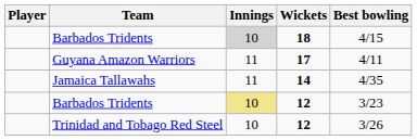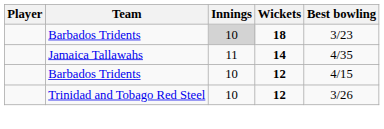 <table class="wikitable" style="text-align: center;">
 <tr>
 <th>Player</th>
 <th>Team</th>
 <th>Innings</th>
 <th>Wickets</th>
 <th>Best bowling</th>
 </tr>
 <tr>
 <td style="text-align:left"></td>
 <td style="text-align:left"><a href='#'>Barbados Tridents</a></td>
 <td style="background: lightgrey;">10</td>
 <td><strong>18</strong></td>
-<td>4/15</td>
-</tr>
-<tr>
-<td style="text-align:left"></td>
-<td style="text-align:left"><a href='#'>Guyana Amazon Warriors</a></td>
-<td>11</td>
-<td><strong>17</strong></td>
-<td>4/11</td>
+<td>3/23</td>
 </tr>
 <tr>
 <td style="text-align:left"></td>
 <td style="text-align:left"><a href='#'>Jamaica Tallawahs</a></td>
 <td>11</td>
 <td><strong>14</strong></td>
 <td>4/35</td>
 </tr>
 <tr>
 <td style="text-align:left"></td>
 <td style="text-align:left"><a href='#'>Barbados Tridents</a></td>
-<td style="background: khaki;">10</td>
+<td>10</td>
 <td><strong>12</strong></td>
-<td>3/23</td>
+<td>4/15</td>
 </tr>
 <tr>
 <td style="text-align:left"></td>
 <td style="text-align:left"><a href='#'>Trinidad and Tobago Red Steel</a></td>
 <td>10</td>
 <td><strong>12</strong></td>
 <td>3/26</td>
 </tr>
 </table>
